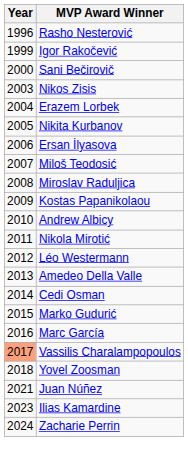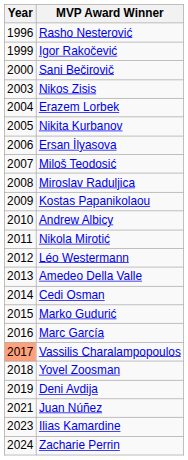 <table class=wikitable>
 <tr>
 <th>Year</th>
 <th>MVP Award Winner</th>
 </tr>
 <tr>
 <td>1996</td>
 <td> <a href='#'>Rasho Nesterović</a></td>
 </tr>
 <tr>
 <td>1999</td>
 <td> <a href='#'>Igor Rakočević</a></td>
 </tr>
 <tr>
 <td>2000</td>
 <td> <a href='#'>Sani Bečirovič</a></td>
 </tr>
 <tr>
 <td>2003</td>
 <td> <a href='#'>Nikos Zisis</a></td>
 </tr>
 <tr>
 <td>2004</td>
 <td> <a href='#'>Erazem Lorbek</a></td>
 </tr>
 <tr>
 <td>2005</td>
 <td> <a href='#'>Nikita Kurbanov</a></td>
 </tr>
 <tr>
 <td>2006</td>
 <td> <a href='#'>Ersan İlyasova</a></td>
 </tr>
 <tr>
 <td>2007</td>
 <td> <a href='#'>Miloš Teodosić</a></td>
 </tr>
 <tr>
 <td>2008</td>
 <td> <a href='#'>Miroslav Raduljica</a></td>
 </tr>
 <tr>
 <td>2009</td>
 <td> <a href='#'>Kostas Papanikolaou</a></td>
 </tr>
 <tr>
 <td>2010</td>
 <td> <a href='#'>Andrew Albicy</a></td>
 </tr>
 <tr>
 <td>2011</td>
 <td> <a href='#'>Nikola Mirotić</a></td>
 </tr>
 <tr>
 <td>2012</td>
 <td> <a href='#'>Léo Westermann</a></td>
 </tr>
 <tr>
 <td>2013</td>
 <td> <a href='#'>Amedeo Della Valle</a></td>
 </tr>
 <tr>
 <td>2014</td>
 <td> <a href='#'>Cedi Osman</a></td>
 </tr>
 <tr>
 <td>2015</td>
 <td> <a href='#'>Marko Gudurić</a></td>
 </tr>
 <tr>
 <td>2016</td>
 <td> <a href='#'>Marc García</a></td>
 </tr>
 <tr>
 <td style="background: lightsalmon;">2017</td>
 <td> <a href='#'>Vassilis Charalampopoulos</a></td>
 </tr>
 <tr>
 <td>2018</td>
 <td> <a href='#'>Yovel Zoosman</a></td>
 </tr>
 <tr>
+<td>2019</td>
+<td> <a href='#'>Deni Avdija</a></td>
+</tr>
+<tr>
 <td>2021</td>
 <td> <a href='#'>Juan Núñez</a></td>
 </tr>
 <tr>
 <td>2023</td>
 <td> <a href='#'>Ilias Kamardine</a></td>
 </tr>
 <tr>
 <td>2024</td>
 <td> <a href='#'>Zacharie Perrin</a></td>
 </tr>
 </table>
